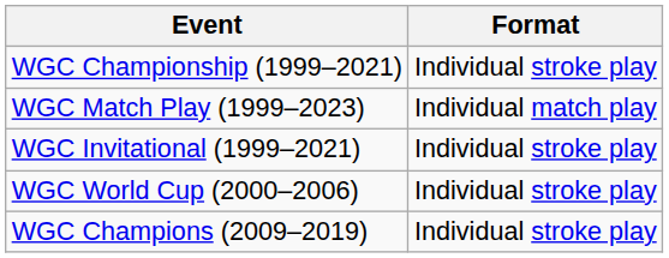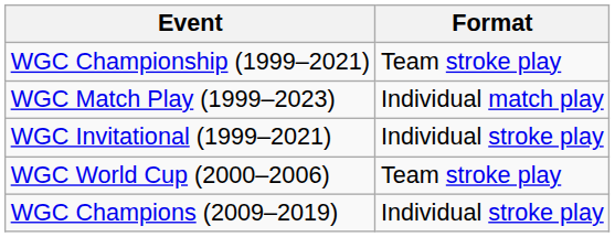 <table class="wikitable">
 <tr>
 <th>Event</th>
 <th>Format</th>
 </tr>
 <tr>
 <td><a href='#'>WGC Championship</a> (1999–2021)</td>
-<td>Individual <a href='#'>stroke play</a></td>
+<td>Team <a href='#'>stroke play</a></td>
 </tr>
 <tr>
 <td><a href='#'>WGC Match Play</a> (1999–2023)</td>
 <td>Individual <a href='#'>match play</a></td>
 </tr>
 <tr>
 <td><a href='#'>WGC Invitational</a> (1999–2021)</td>
 <td>Individual <a href='#'>stroke play</a></td>
 </tr>
 <tr>
 <td><a href='#'>WGC World Cup</a> (2000–2006)</td>
-<td>Individual <a href='#'>stroke play</a></td>
+<td>Team <a href='#'>stroke play</a></td>
 </tr>
 <tr>
 <td><a href='#'>WGC Champions</a> (2009–2019)</td>
 <td>Individual <a href='#'>stroke play</a></td>
 </tr>
 </table>
